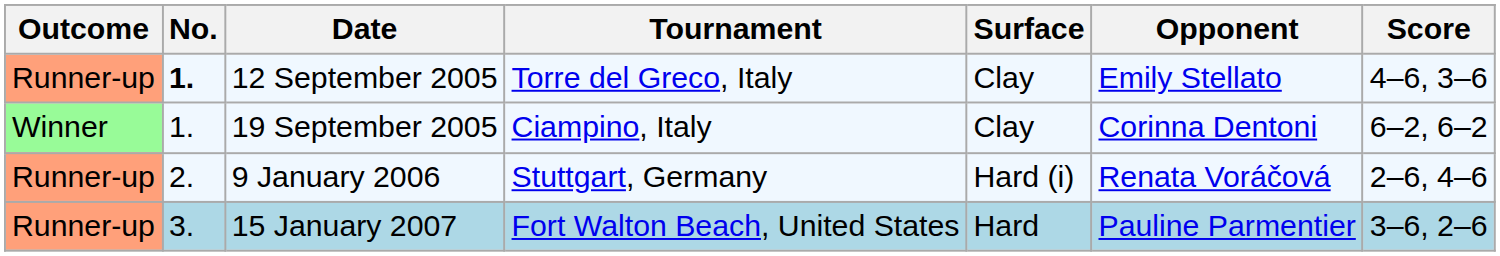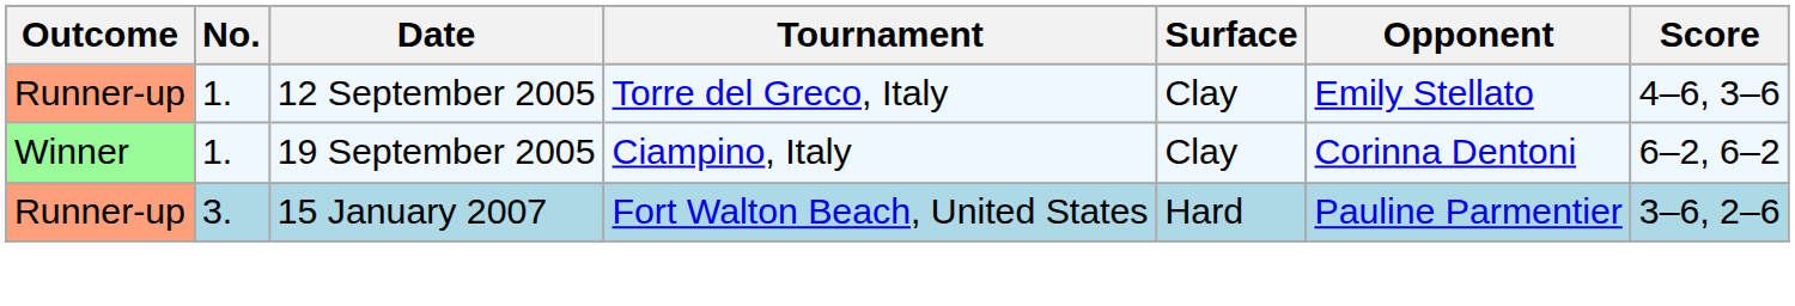 <table class="sortable wikitable" style=font-size:97%>
 <tr>
 <th>Outcome</th>
 <th>No.</th>
 <th>Date</th>
 <th>Tournament</th>
 <th>Surface</th>
 <th>Opponent</th>
 <th>Score</th>
 </tr>
 <tr style="background:#f0f8ff;">
 <td style="background:#ffa07a;">Runner-up</td>
-<td><strong>1.</strong></td>
+<td>1.</td>
 <td>12 September 2005</td>
 <td><a href='#'>Torre del Greco</a>, Italy</td>
 <td>Clay</td>
 <td> <a href='#'>Emily Stellato</a></td>
 <td>4–6, 3–6</td>
 </tr>
 <tr style="background:#f0f8ff;">
 <td style="background:#98fb98;">Winner</td>
 <td>1.</td>
 <td>19 September 2005</td>
 <td><a href='#'>Ciampino</a>, Italy</td>
 <td>Clay</td>
 <td> <a href='#'>Corinna Dentoni</a></td>
 <td>6–2, 6–2</td>
 </tr>
-<tr style="background:#f0f8ff;">
-<td style="background:#ffa07a;">Runner-up</td>
-<td>2.</td>
-<td>9 January 2006</td>
-<td><a href='#'>Stuttgart</a>, Germany</td>
-<td>Hard (i)</td>
-<td> <a href='#'>Renata Voráčová</a></td>
-<td>2–6, 4–6</td>
-</tr>
 <tr style="background:lightblue;">
 <td style="background:#ffa07a;">Runner-up</td>
 <td>3.</td>
 <td>15 January 2007</td>
 <td><a href='#'>Fort Walton Beach</a>, United States</td>
 <td>Hard</td>
 <td> <a href='#'>Pauline Parmentier</a></td>
 <td>3–6, 2–6</td>
 </tr>
 </table>
